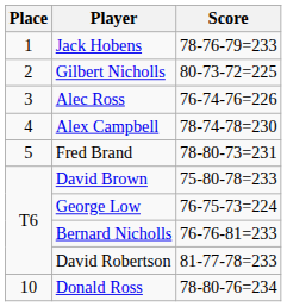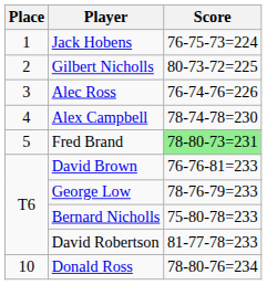 <table class=wikitable>
 <tr>
 <th>Place</th>
 <th>Player</th>
 <th>Score</th>
 </tr>
 <tr>
 <td align=center>1</td>
 <td> <a href='#'>Jack Hobens</a></td>
-<td>78-76-79=233</td>
+<td>76-75-73=224</td>
 </tr>
 <tr>
 <td align=center>2</td>
 <td> <a href='#'>Gilbert Nicholls</a></td>
 <td>80-73-72=225</td>
 </tr>
 <tr>
 <td align=center>3</td>
 <td> <a href='#'>Alec Ross</a></td>
 <td>76-74-76=226</td>
 </tr>
 <tr>
 <td align=center>4</td>
 <td> <a href='#'>Alex Campbell</a></td>
 <td>78-74-78=230</td>
 </tr>
 <tr>
 <td align=center>5</td>
 <td>Fred Brand</td>
-<td>78-80-73=231</td>
+<td style="background: lightgreen;">78-80-73=231</td>
 </tr>
 <tr>
 <td rowspan=4 align=center>T6</td>
 <td> <a href='#'>David Brown</a></td>
-<td>75-80-78=233</td>
+<td>76-76-81=233</td>
 </tr>
 <tr>
 <td> <a href='#'>George Low</a></td>
-<td>76-75-73=224</td>
+<td>78-76-79=233</td>
 </tr>
 <tr>
 <td> <a href='#'>Bernard Nicholls</a></td>
-<td>76-76-81=233</td>
+<td>75-80-78=233</td>
 </tr>
 <tr>
 <td>David Robertson</td>
 <td>81-77-78=233</td>
 </tr>
 <tr>
 <td align=center>10</td>
 <td> <a href='#'>Donald Ross</a></td>
 <td>78-80-76=234</td>
 </tr>
 </table>
